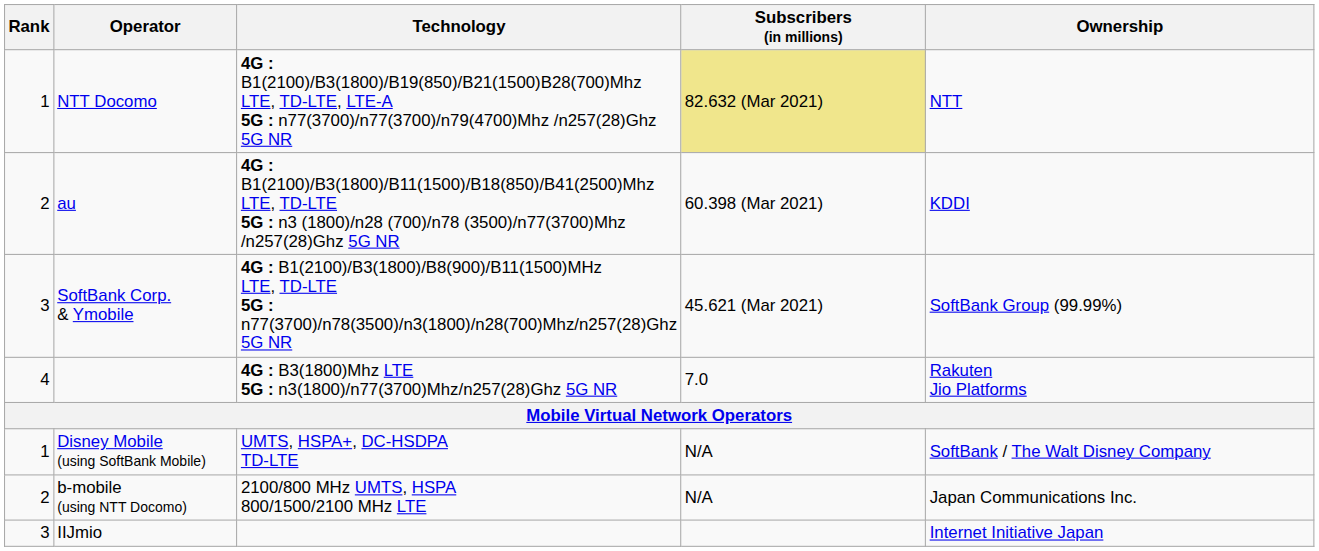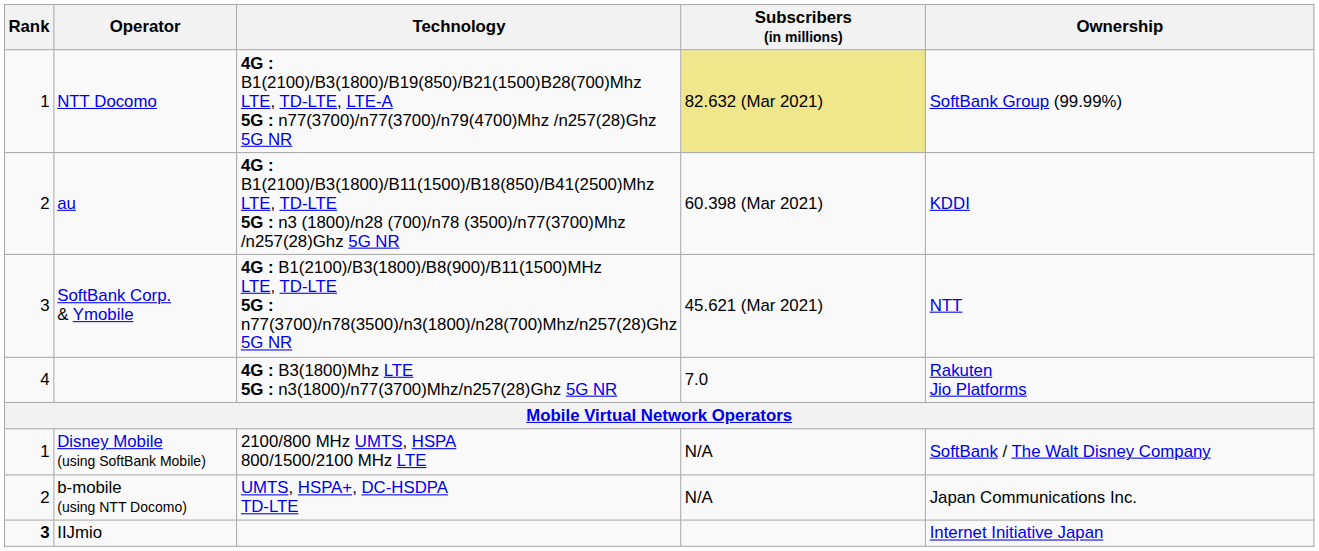 <table class="wikitable">
 <tr>
 <th style="width:3%;">Rank</th>
 <th style="width:15%;">Operator</th>
 <th style="width:30%;">Technology</th>
 <th style="width:20%;">Subscribers<br><small>(in millions)</small></th>
 <th style="width:32%;">Ownership</th>
 </tr>
 <tr>
 <td align=right>1</td>
 <td><a href='#'>NTT Docomo</a></td>
 <td><strong>4G :</strong> B1(2100)/B3(1800)/B19(850)/B21(1500)B28(700)Mhz <a href='#'>LTE</a>, <a href='#'>TD-LTE</a>, <a href='#'>LTE-A</a> <br><strong>5G :</strong> n77(3700)/n77(3700)/n79(4700)Mhz /n257(28)Ghz <a href='#'>5G NR</a></td>
 <td style="background: khaki;">82.632 (Mar 2021)</td>
-<td><a href='#'>NTT</a></td>
+<td><a href='#'>SoftBank Group</a> (99.99%)</td>
 </tr>
 <tr>
 <td align=right>2</td>
 <td><a href='#'>au</a></td>
 <td><strong>4G</strong> <strong>:</strong> B1(2100)/B3(1800)/B11(1500)/B18(850)/B41(2500)Mhz <a href='#'>LTE</a>, <a href='#'>TD-LTE</a><br><strong>5G :</strong> n3 (1800)/n28 (700)/n78 (3500)/n77(3700)Mhz /n257(28)Ghz <a href='#'>5G NR</a></td>
 <td>60.398 (Mar 2021)</td>
 <td><a href='#'>KDDI</a></td>
 </tr>
 <tr>
 <td align=right>3</td>
 <td><a href='#'>SoftBank Corp.</a><br>& <a href='#'>Ymobile</a></td>
 <td><strong>4G</strong> <strong>:</strong> B1(2100)/B3(1800)/B8(900)/B11(1500)MHz<br><a href='#'>LTE</a>, <a href='#'>TD-LTE</a><br><strong>5G :</strong> n77(3700)/n78(3500)/n3(1800)/n28(700)Mhz/n257(28)Ghz <a href='#'>5G NR</a></td>
 <td>45.621 (Mar 2021)</td>
-<td><a href='#'>SoftBank Group</a> (99.99%)</td>
+<td><a href='#'>NTT</a></td>
 </tr>
 <tr>
 <td align=right>4</td>
 <td></td>
 <td><strong>4G :</strong> B3(1800)Mhz <a href='#'>LTE</a><br><strong>5G :</strong> n3(1800)/n77(3700)Mhz/n257(28)Ghz <a href='#'>5G NR</a></td>
 <td>7.0</td>
 <td><a href='#'>Rakuten</a><br><a href='#'>Jio Platforms</a></td>
 </tr>
 <tr>
 <th colspan="5" style="text-align:center;"><a href='#'>Mobile Virtual Network Operators</a></th>
 </tr>
 <tr>
 <td align=right>1</td>
 <td><a href='#'>Disney Mobile</a> <br><small>(using SoftBank Mobile)</small></td>
-<td><a href='#'>UMTS</a>, <a href='#'>HSPA+</a>, <a href='#'>DC-HSDPA</a><br><a href='#'>TD-LTE</a></td>
+<td>2100/800 MHz <a href='#'>UMTS</a>, <a href='#'>HSPA</a><br>800/1500/2100 MHz <a href='#'>LTE</a></td>
 <td>N/A</td>
 <td><a href='#'>SoftBank</a> / <a href='#'>The Walt Disney Company</a></td>
 </tr>
 <tr>
 <td align=right>2</td>
 <td>b-mobile<br><small>(using NTT Docomo)</small></td>
-<td>2100/800 MHz <a href='#'>UMTS</a>, <a href='#'>HSPA</a><br>800/1500/2100 MHz <a href='#'>LTE</a></td>
+<td><a href='#'>UMTS</a>, <a href='#'>HSPA+</a>, <a href='#'>DC-HSDPA</a><br><a href='#'>TD-LTE</a></td>
 <td>N/A</td>
 <td>Japan Communications Inc.</td>
 </tr>
 <tr>
-<td align=right>3</td>
+<td align=right><strong>3</strong></td>
 <td>IIJmio</td>
 <td></td>
 <td></td>
 <td><a href='#'>Internet Initiative Japan</a></td>
 </tr>
 </table>
